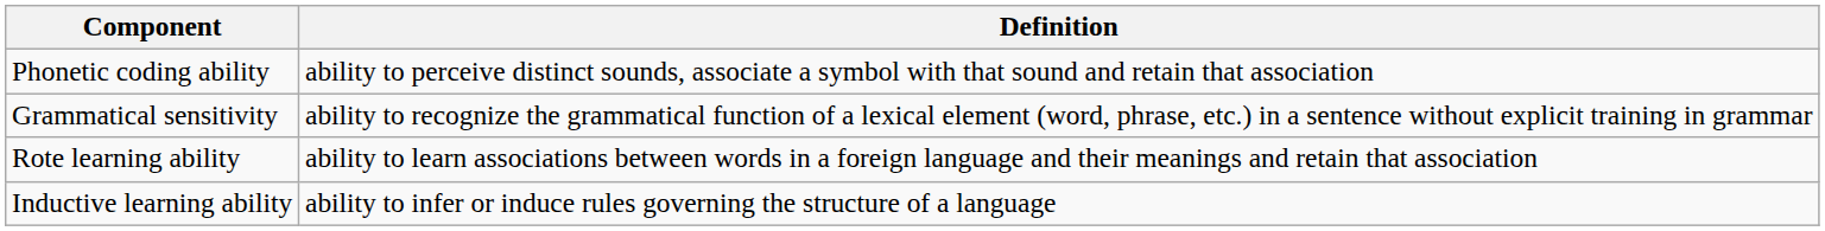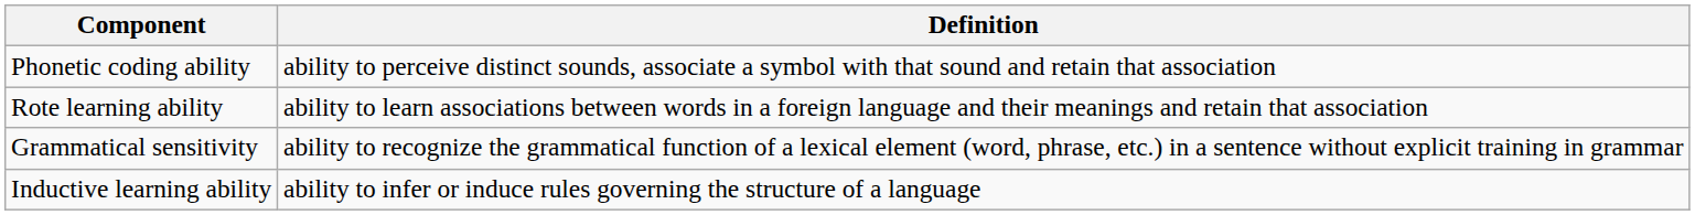 <table class="wikitable">
 <tr>
 <th>Component</th>
 <th>Definition</th>
 </tr>
 <tr>
 <td>Phonetic coding ability</td>
 <td>ability to perceive distinct sounds, associate a symbol with that sound and retain that association</td>
 </tr>
 <tr>
+<td>Rote learning ability</td>
+<td>ability to learn associations between words in a foreign language and their meanings and retain that association</td>
+</tr>
+<tr>
 <td>Grammatical sensitivity</td>
 <td>ability to recognize the grammatical function of a lexical element (word, phrase, etc.) in a sentence without explicit training in grammar</td>
-</tr>
-<tr>
-<td>Rote learning ability</td>
-<td>ability to learn associations between words in a foreign language and their meanings and retain that association</td>
 </tr>
 <tr>
 <td>Inductive learning ability</td>
 <td>ability to infer or induce rules governing the structure of a language</td>
 </tr>
 </table>
